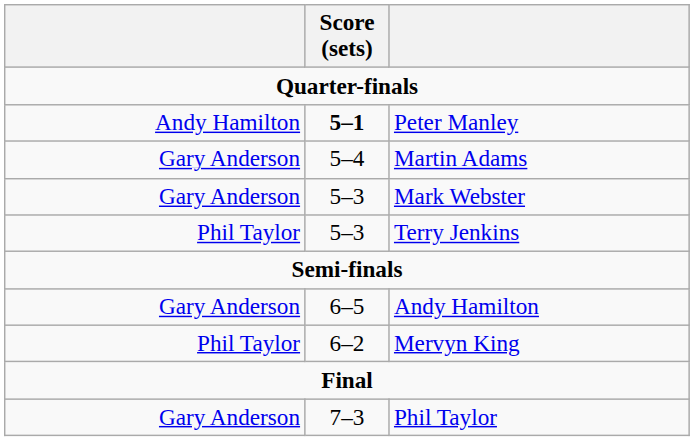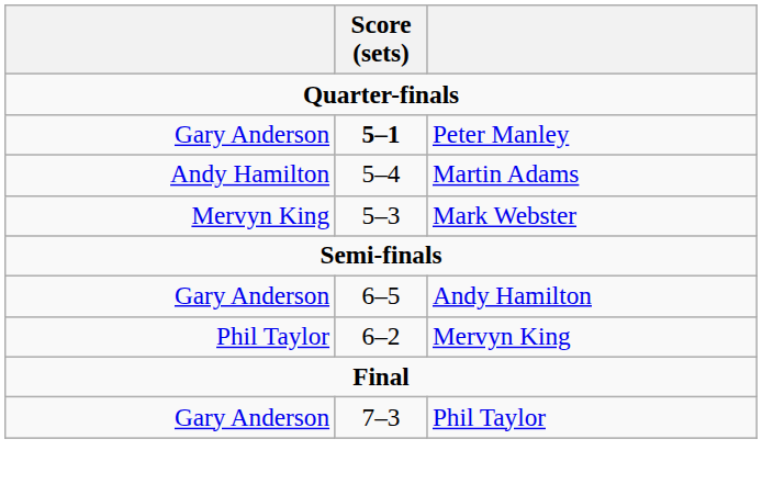 <table class=wikitable style="text-align:center">
 <tr>
 <th width=200></th>
 <th width=50>Score (sets)</th>
 <th width=200></th>
 </tr>
 <tr align=center>
 <td colspan="3"><strong>Quarter-finals</strong></td>
 </tr>
 <tr align=left>
-<td align=right><a href='#'>Andy Hamilton</a> </td>
+<td align=right><a href='#'>Gary Anderson</a> </td>
 <td align=center><strong>5–1</strong></td>
 <td> <a href='#'>Peter Manley</a></td>
 </tr>
 <tr align=left>
-<td align=right><a href='#'>Gary Anderson</a> </td>
+<td align=right><a href='#'>Andy Hamilton</a> </td>
 <td align=center>5–4</td>
 <td> <a href='#'>Martin Adams</a></td>
 </tr>
 <tr align=left>
-<td align=right><a href='#'>Gary Anderson</a> </td>
+<td align=right><a href='#'>Mervyn King</a> </td>
 <td align=center>5–3</td>
 <td> <a href='#'>Mark Webster</a></td>
-</tr>
-<tr align=left>
-<td align=right><a href='#'>Phil Taylor</a> </td>
-<td align=center>5–3</td>
-<td> <a href='#'>Terry Jenkins</a></td>
 </tr>
 <tr align=center>
 <td colspan="3"><strong>Semi-finals</strong></td>
 </tr>
 <tr align=left>
 <td align=right><a href='#'>Gary Anderson</a> </td>
 <td align=center>6–5</td>
 <td> <a href='#'>Andy Hamilton</a></td>
 </tr>
 <tr align=left>
 <td align=right><a href='#'>Phil Taylor</a> </td>
 <td align=center>6–2</td>
 <td> <a href='#'>Mervyn King</a></td>
 </tr>
 <tr align=center>
 <td colspan="3"><strong>Final</strong></td>
 </tr>
 <tr align=left>
 <td align=right><a href='#'>Gary Anderson</a> </td>
 <td align=center>7–3</td>
 <td> <a href='#'>Phil Taylor</a></td>
 </tr>
 </table>
